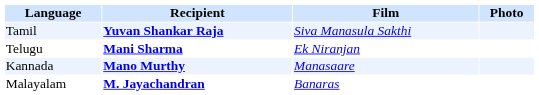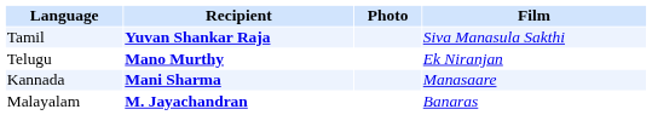 <table cellspacing="1" cellpadding="1" border="0" style="width:50%;">
 <tr style="background:#d1e4fd;">
 <th>Language</th>
 <th>Recipient</th>
+<th>Photo</th>
 <th>Film</th>
-<th>Photo</th>
 </tr>
 <tr style="background:#edf3fe;">
 <td>Tamil</td>
 <td><strong><a href='#'>Yuvan Shankar Raja</a></strong></td>
+<td></td>
 <td><em><a href='#'>Siva Manasula Sakthi</a></em></td>
-<td></td>
 </tr>
 <tr>
 <td>Telugu</td>
-<td><strong><a href='#'>Mani Sharma</a></strong></td>
+<td><strong><a href='#'>Mano Murthy</a></strong></td>
+<td></td>
 <td><em><a href='#'>Ek Niranjan</a></em></td>
-<td></td>
 </tr>
 <tr style="background:#edf3fe;">
 <td>Kannada</td>
-<td><strong><a href='#'>Mano Murthy</a></strong></td>
+<td><strong><a href='#'>Mani Sharma</a></strong></td>
+<td></td>
 <td><em><a href='#'>Manasaare</a></em></td>
-<td></td>
 </tr>
 <tr>
 <td>Malayalam</td>
 <td><strong><a href='#'>M. Jayachandran</a></strong></td>
+<td></td>
 <td><em><a href='#'>Banaras</a></em></td>
-<td></td>
 </tr>
 </table>
